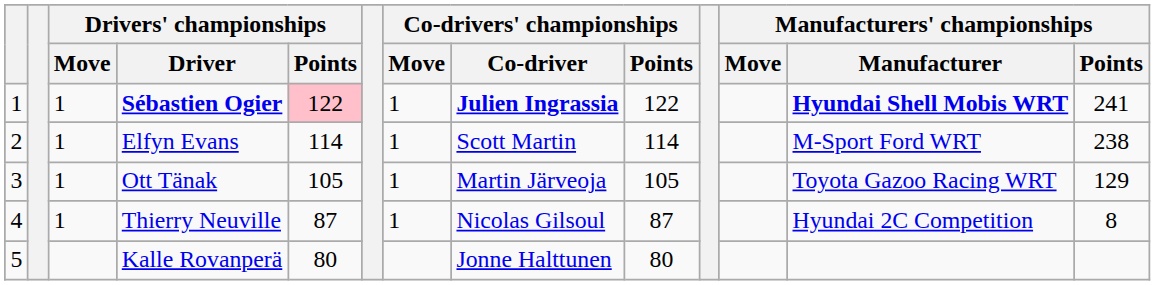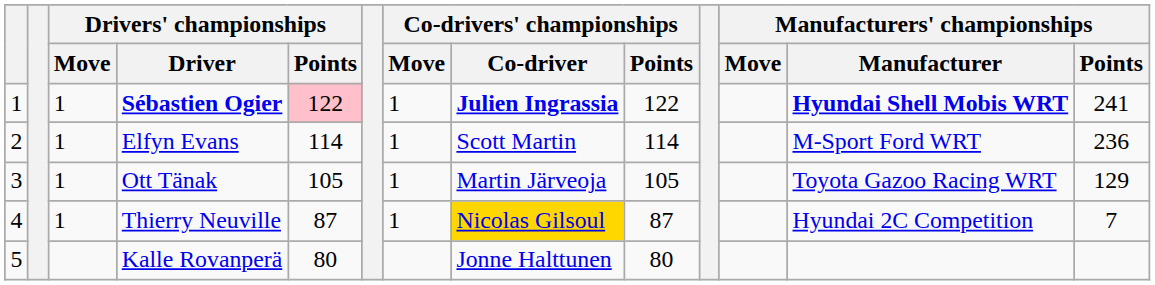 <table class="wikitable" style="font-size:85%;">
 <tr>
 <th rowspan="2"></th>
 <th rowspan="7" style="width:5px;"></th>
 <th colspan="3">Drivers' championships</th>
 <th rowspan="7" style="width:5px;"></th>
 <th colspan="3" nowrap>Co-drivers' championships</th>
 <th rowspan="7" style="width:5px;"></th>
 <th colspan="3" nowrap>Manufacturers' championships</th>
 </tr>
 <tr>
 <th>Move</th>
 <th>Driver</th>
 <th>Points</th>
 <th>Move</th>
 <th>Co-driver</th>
 <th>Points</th>
 <th>Move</th>
 <th>Manufacturer</th>
 <th>Points</th>
 </tr>
 <tr>
 <td align="center">1</td>
 <td> 1</td>
 <td nowrap><strong><a href='#'>Sébastien Ogier</a></strong></td>
 <td align="center" style="background: pink;">122</td>
 <td> 1</td>
 <td><strong><a href='#'>Julien Ingrassia</a></strong></td>
 <td align="center">122</td>
 <td></td>
 <td nowrap><strong><a href='#'>Hyundai Shell Mobis WRT</a></strong></td>
 <td align="center">241</td>
 </tr>
 <tr>
 <td align="center">2</td>
 <td> 1</td>
 <td><a href='#'>Elfyn Evans</a></td>
 <td align="center">114</td>
 <td> 1</td>
 <td><a href='#'>Scott Martin</a></td>
 <td align="center">114</td>
 <td></td>
 <td><a href='#'>M-Sport Ford WRT</a></td>
-<td align="center">238</td>
+<td align="center">236</td>
 </tr>
 <tr>
 <td align="center">3</td>
 <td> 1</td>
 <td><a href='#'>Ott Tänak</a></td>
 <td align="center">105</td>
 <td> 1</td>
 <td><a href='#'>Martin Järveoja</a></td>
 <td align="center">105</td>
 <td></td>
 <td nowrap><a href='#'>Toyota Gazoo Racing WRT</a></td>
 <td align="center">129</td>
 </tr>
 <tr>
 <td align="center">4</td>
 <td> 1</td>
 <td><a href='#'>Thierry Neuville</a></td>
 <td align="center">87</td>
 <td> 1</td>
-<td><a href='#'>Nicolas Gilsoul</a></td>
+<td style="background: gold;"><a href='#'>Nicolas Gilsoul</a></td>
 <td align="center">87</td>
 <td></td>
 <td><a href='#'>Hyundai 2C Competition</a></td>
-<td align="center">8</td>
+<td align="center">7</td>
 </tr>
 <tr>
 <td align="center">5</td>
 <td></td>
 <td nowrap><a href='#'>Kalle Rovanperä</a></td>
 <td align="center">80</td>
 <td></td>
 <td nowrap><a href='#'>Jonne Halttunen</a></td>
 <td align="center">80</td>
 <td></td>
 <td></td>
 <td></td>
 </tr>
 </table>
